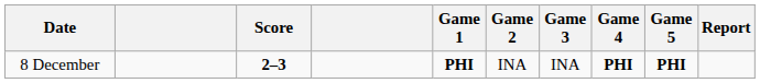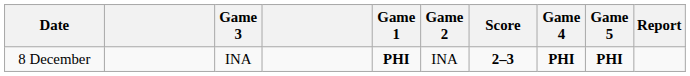 <table class="wikitable" style="text-align: center; font-size:90% ">
 <tr>
 <th width="90">Date</th>
 <th align="right" width="100"></th>
-<th width="60">Score</th>
+<th width="40">Game 3</th>
 <th align="left" width="100"></th>
 <th width="40">Game 1</th>
 <th width="40">Game 2</th>
-<th width="40">Game 3</th>
+<th width="60">Score</th>
 <th width="40">Game 4</th>
 <th width="40">Game 5</th>
 <th>Report</th>
 </tr>
 <tr>
 <td>8 December</td>
 <td></td>
-<td><strong>2–3</strong></td>
+<td>INA</td>
 <td></td>
 <td><strong>PHI</strong></td>
 <td>INA</td>
-<td>INA</td>
+<td><strong>2–3</strong></td>
 <td><strong>PHI</strong></td>
 <td><strong>PHI</strong></td>
 <td></td>
 </tr>
 </table>
